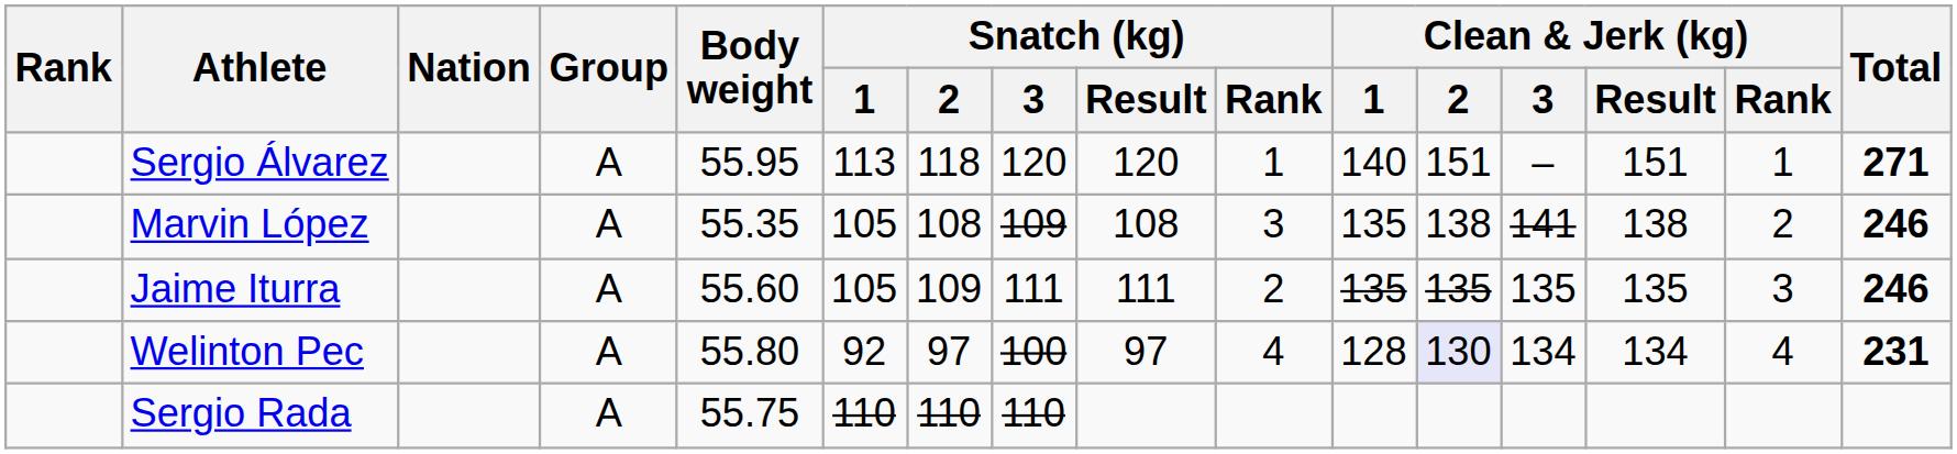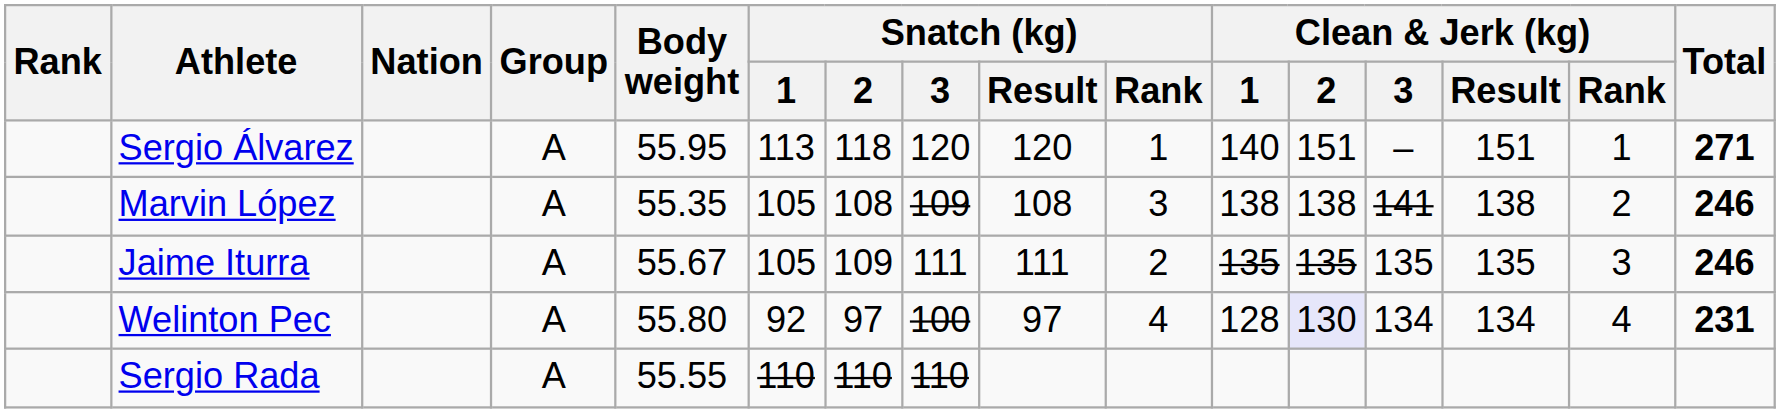 <table class="wikitable sortable" style="text-align:center;">
 <tr>
 <th rowspan=2>Rank</th>
 <th rowspan=2>Athlete</th>
 <th rowspan=2>Nation</th>
 <th rowspan=2>Group</th>
 <th rowspan=2>Body<br>weight</th>
 <th colspan=5>Snatch (kg)</th>
 <th colspan=5>Clean & Jerk (kg)</th>
 <th rowspan=2>Total</th>
 </tr>
 <tr>
 <th>1</th>
 <th>2</th>
 <th>3</th>
 <th>Result</th>
 <th>Rank</th>
 <th>1</th>
 <th>2</th>
 <th>3</th>
 <th>Result</th>
 <th>Rank</th>
 </tr>
 <tr>
 <td></td>
 <td align=left><a href='#'>Sergio Álvarez</a></td>
 <td align=left></td>
 <td>A</td>
 <td>55.95</td>
 <td>113</td>
 <td>118</td>
 <td>120</td>
 <td>120</td>
 <td>1</td>
 <td>140</td>
 <td>151</td>
 <td>–</td>
 <td>151</td>
 <td>1</td>
 <td><strong>271</strong></td>
 </tr>
 <tr>
 <td></td>
 <td align=left><a href='#'>Marvin López</a></td>
 <td align=left></td>
 <td>A</td>
 <td>55.35</td>
 <td>105</td>
 <td>108</td>
 <td><s>109</s></td>
 <td>108</td>
 <td>3</td>
-<td>135</td>
+<td>138</td>
 <td>138</td>
 <td><s>141</s></td>
 <td>138</td>
 <td>2</td>
 <td><strong>246</strong></td>
 </tr>
 <tr>
 <td></td>
 <td align=left><a href='#'>Jaime Iturra</a></td>
 <td align=left></td>
 <td>A</td>
-<td>55.60</td>
+<td>55.67</td>
 <td>105</td>
 <td>109</td>
 <td>111</td>
 <td>111</td>
 <td>2</td>
 <td><s>135</s></td>
 <td><s>135</s></td>
 <td>135</td>
 <td>135</td>
 <td>3</td>
 <td><strong>246</strong></td>
 </tr>
 <tr>
 <td></td>
 <td align=left><a href='#'>Welinton Pec</a></td>
 <td align=left></td>
 <td>A</td>
 <td>55.80</td>
 <td>92</td>
 <td>97</td>
 <td><s>100</s></td>
 <td>97</td>
 <td>4</td>
 <td>128</td>
 <td style="background: lavender;">130</td>
 <td>134</td>
 <td>134</td>
 <td>4</td>
 <td><strong>231</strong></td>
 </tr>
 <tr>
 <td></td>
 <td align=left><a href='#'>Sergio Rada</a></td>
 <td align=left></td>
 <td>A</td>
-<td>55.75</td>
+<td>55.55</td>
 <td><s>110</s></td>
 <td><s>110</s></td>
 <td><s>110</s></td>
 <td></td>
 <td></td>
 <td></td>
 <td></td>
 <td></td>
 <td></td>
 <td></td>
 <td></td>
 </tr>
 </table>
